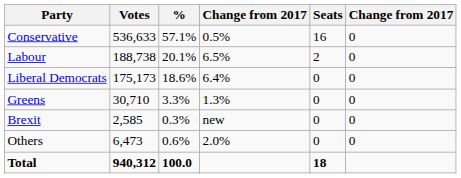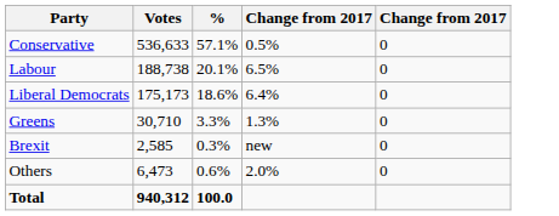 <table class="wikitable">
 <tr>
 <th>Party</th>
 <th>Votes</th>
 <th>%</th>
 <th>Change from 2017</th>
-<th>Seats</th>
 <th>Change from 2017</th>
 </tr>
 <tr>
 <td><a href='#'>Conservative</a></td>
 <td>536,633</td>
 <td>57.1%</td>
 <td>0.5%</td>
-<td>16</td>
 <td>0</td>
 </tr>
 <tr>
 <td><a href='#'>Labour</a></td>
 <td>188,738</td>
 <td>20.1%</td>
 <td>6.5%</td>
-<td>2</td>
 <td>0</td>
 </tr>
 <tr>
 <td><a href='#'>Liberal Democrats</a></td>
 <td>175,173</td>
 <td>18.6%</td>
 <td>6.4%</td>
 <td>0</td>
-<td>0</td>
 </tr>
 <tr>
 <td><a href='#'>Greens</a></td>
 <td>30,710</td>
 <td>3.3%</td>
 <td>1.3%</td>
-<td>0</td>
 <td>0</td>
 </tr>
 <tr>
 <td><a href='#'>Brexit</a></td>
 <td>2,585</td>
 <td>0.3%</td>
 <td>new</td>
 <td>0</td>
-<td>0</td>
 </tr>
 <tr>
 <td>Others</td>
 <td>6,473</td>
 <td>0.6%</td>
 <td>2.0%</td>
 <td>0</td>
-<td>0</td>
 </tr>
 <tr>
 <td><strong>Total</strong></td>
 <td><strong>940,312</strong></td>
 <td><strong>100.0</strong></td>
 <td></td>
-<td><strong>18</strong></td>
 <td></td>
 </tr>
 </table>
